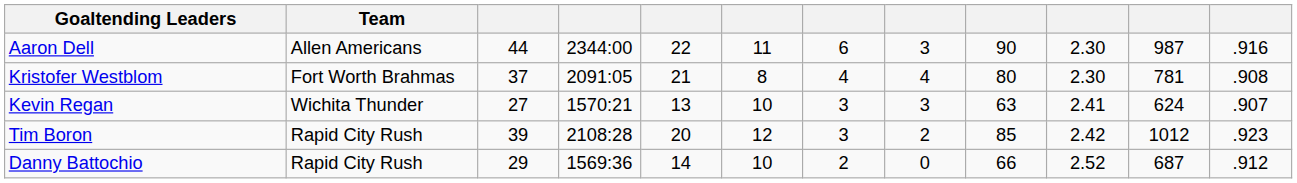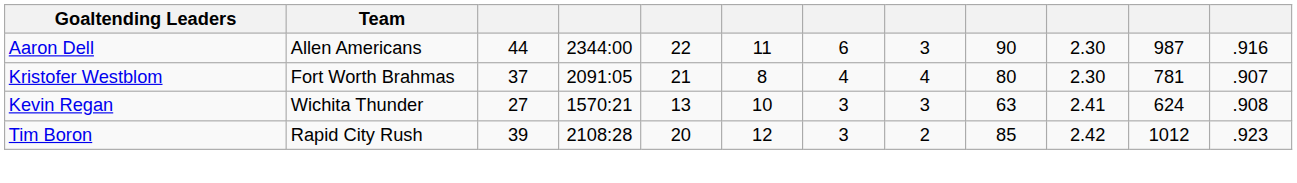 <table class="wikitable sortable">
 <tr>
 <th style="width:15em;" class="unsortable">Goaltending Leaders</th>
 <th style="width:10em;">Team</th>
 <th style="width:4em;"></th>
 <th style="width:4em;"></th>
 <th style="width:4em;"></th>
 <th style="width:4em;"></th>
 <th style="width:4em;"></th>
 <th style="width:4em;"></th>
 <th style="width:4em;"></th>
 <th style="width:4em;"></th>
 <th style="width:4em;"></th>
 <th style="width:4em;"></th>
 </tr>
 <tr align=center>
 <td align=left><a href='#'>Aaron Dell</a></td>
 <td align=left>Allen Americans</td>
 <td>44</td>
 <td>2344:00</td>
 <td>22</td>
 <td>11</td>
 <td>6</td>
 <td>3</td>
 <td>90</td>
 <td>2.30</td>
 <td>987</td>
 <td>.916</td>
 </tr>
 <tr align=center>
 <td align=left><a href='#'>Kristofer Westblom</a></td>
 <td align=left>Fort Worth Brahmas</td>
 <td>37</td>
 <td>2091:05</td>
 <td>21</td>
 <td>8</td>
 <td>4</td>
 <td>4</td>
 <td>80</td>
 <td>2.30</td>
 <td>781</td>
-<td>.908</td>
+<td>.907</td>
 </tr>
 <tr align=center>
 <td align=left><a href='#'>Kevin Regan</a></td>
 <td align=left>Wichita Thunder</td>
 <td>27</td>
 <td>1570:21</td>
 <td>13</td>
 <td>10</td>
 <td>3</td>
 <td>3</td>
 <td>63</td>
 <td>2.41</td>
 <td>624</td>
-<td>.907</td>
+<td>.908</td>
 </tr>
 <tr align=center>
 <td align=left><a href='#'>Tim Boron</a></td>
 <td align=left>Rapid City Rush</td>
 <td>39</td>
 <td>2108:28</td>
 <td>20</td>
 <td>12</td>
 <td>3</td>
 <td>2</td>
 <td>85</td>
 <td>2.42</td>
 <td>1012</td>
 <td>.923</td>
 </tr>
-<tr align=center>
-<td align=left><a href='#'>Danny Battochio</a></td>
-<td align=left>Rapid City Rush</td>
-<td>29</td>
-<td>1569:36</td>
-<td>14</td>
-<td>10</td>
-<td>2</td>
-<td>0</td>
-<td>66</td>
-<td>2.52</td>
-<td>687</td>
-<td>.912</td>
-</tr>
 </table>
